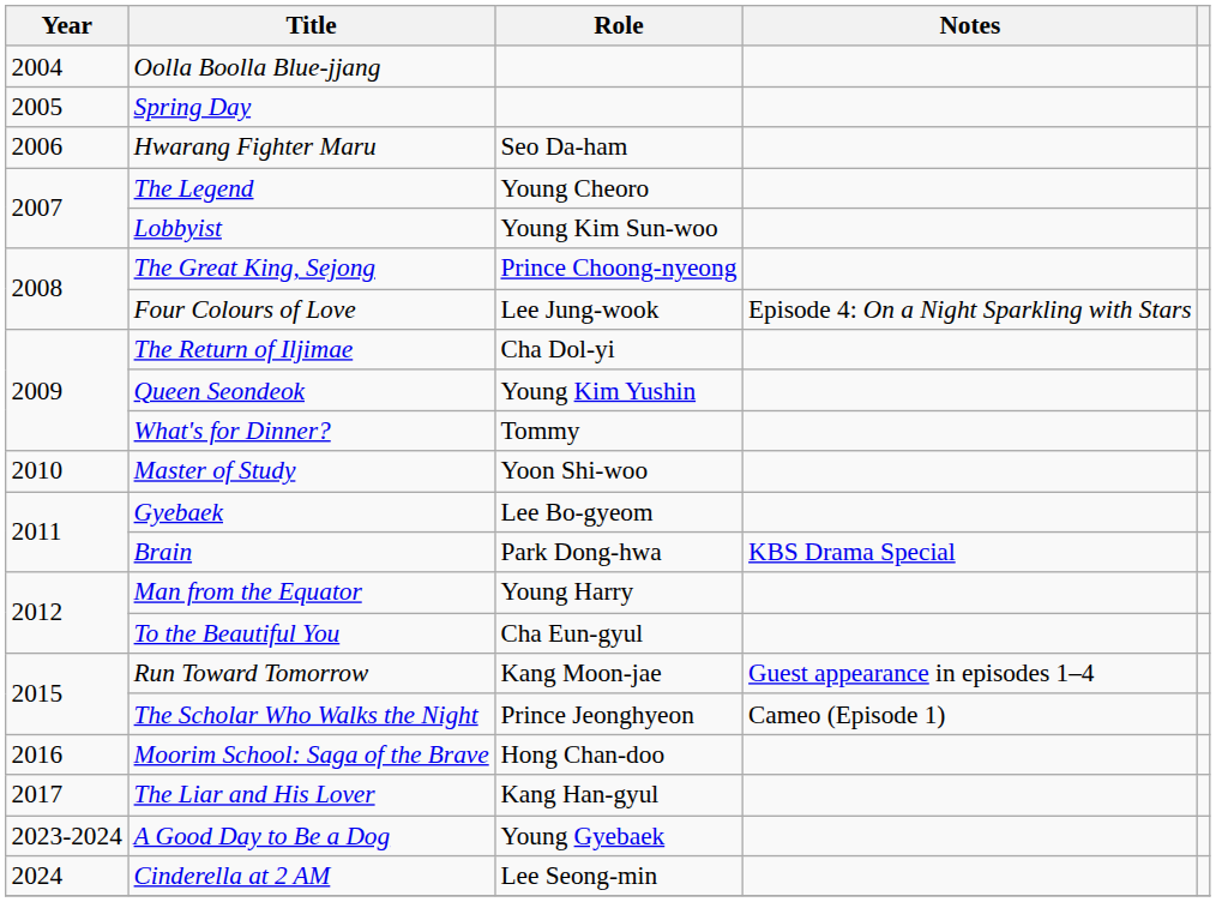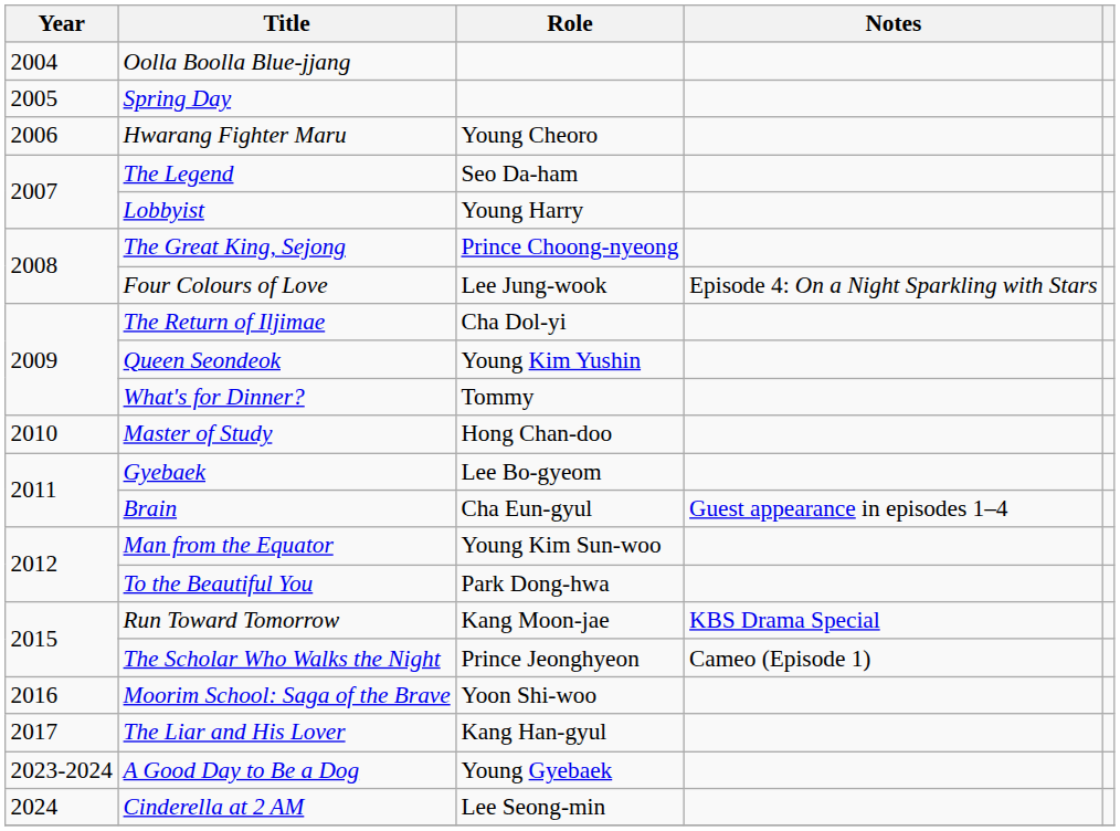 <table class="wikitable sortable">
 <tr>
 <th>Year</th>
 <th>Title</th>
 <th>Role</th>
 <th>Notes</th>
 <th class="unsortable"></th>
 </tr>
 <tr>
 <td>2004</td>
 <td><em>Oolla Boolla Blue-jjang</em></td>
 <td></td>
 <td></td>
 <td></td>
 </tr>
 <tr>
 <td>2005</td>
 <td><em><a href='#'>Spring Day</a></em></td>
 <td></td>
 <td></td>
 <td></td>
 </tr>
 <tr>
 <td>2006</td>
 <td><em>Hwarang Fighter Maru</em></td>
-<td>Seo Da-ham</td>
+<td>Young Cheoro</td>
 <td></td>
 <td></td>
 </tr>
 <tr>
 <td rowspan=2>2007</td>
 <td><em><a href='#'>The Legend</a></em></td>
-<td>Young Cheoro</td>
+<td>Seo Da-ham</td>
 <td></td>
 <td></td>
 </tr>
 <tr>
 <td><em><a href='#'>Lobbyist</a></em></td>
-<td>Young Kim Sun-woo</td>
+<td>Young Harry</td>
 <td></td>
 <td></td>
 </tr>
 <tr>
 <td rowspan=2>2008</td>
 <td><em><a href='#'>The Great King, Sejong</a></em></td>
 <td><a href='#'>Prince Choong-nyeong</a></td>
 <td></td>
 <td></td>
 </tr>
 <tr>
 <td><em>Four Colours of Love </em></td>
 <td>Lee Jung-wook</td>
 <td>Episode 4: <em>On a Night Sparkling with Stars</em></td>
 <td></td>
 </tr>
 <tr>
 <td rowspan=3>2009</td>
 <td><em><a href='#'>The Return of Iljimae</a></em></td>
 <td>Cha Dol-yi</td>
 <td></td>
 <td></td>
 </tr>
 <tr>
 <td><em><a href='#'>Queen Seondeok</a></em></td>
 <td>Young <a href='#'>Kim Yushin</a></td>
 <td></td>
 <td></td>
 </tr>
 <tr>
 <td><em><a href='#'>What's for Dinner?</a></em></td>
 <td>Tommy</td>
 <td></td>
 <td></td>
 </tr>
 <tr>
 <td>2010</td>
 <td><em><a href='#'>Master of Study</a></em></td>
-<td>Yoon Shi-woo</td>
+<td>Hong Chan-doo</td>
 <td></td>
 <td></td>
 </tr>
 <tr>
 <td rowspan=2>2011</td>
 <td><em><a href='#'>Gyebaek</a></em></td>
 <td>Lee Bo-gyeom</td>
 <td></td>
 <td></td>
 </tr>
 <tr>
 <td><em><a href='#'>Brain</a></em></td>
-<td>Park Dong-hwa</td>
-<td><a href='#'>KBS Drama Special</a></td>
+<td>Cha Eun-gyul</td>
+<td><a href='#'>Guest appearance</a> in episodes 1–4</td>
 <td></td>
 </tr>
 <tr>
 <td rowspan=2>2012</td>
 <td><em><a href='#'>Man from the Equator</a></em></td>
-<td>Young Harry</td>
+<td>Young Kim Sun-woo</td>
 <td></td>
 <td></td>
 </tr>
 <tr>
 <td><em><a href='#'>To the Beautiful You</a></em></td>
-<td>Cha Eun-gyul</td>
+<td>Park Dong-hwa</td>
 <td></td>
 <td></td>
 </tr>
 <tr>
 <td rowspan=2>2015</td>
 <td><em>Run Toward Tomorrow</em></td>
 <td>Kang Moon-jae</td>
-<td><a href='#'>Guest appearance</a> in episodes 1–4</td>
+<td><a href='#'>KBS Drama Special</a></td>
 <td></td>
 </tr>
 <tr>
 <td><em><a href='#'>The Scholar Who Walks the Night</a></em></td>
 <td>Prince Jeonghyeon</td>
 <td>Cameo (Episode 1)</td>
 <td></td>
 </tr>
 <tr>
 <td rowspan=1>2016</td>
 <td><em><a href='#'>Moorim School: Saga of the Brave</a></em></td>
-<td>Hong Chan-doo</td>
+<td>Yoon Shi-woo</td>
 <td></td>
 <td></td>
 </tr>
 <tr>
 <td>2017</td>
 <td><em><a href='#'>The Liar and His Lover</a></em></td>
 <td>Kang Han-gyul</td>
 <td></td>
 <td></td>
 </tr>
 <tr>
 <td>2023-2024</td>
 <td><em><a href='#'>A Good Day to Be a Dog</a></em></td>
 <td>Young <a href='#'>Gyebaek</a></td>
 <td></td>
 <td></td>
 </tr>
 <tr>
 <td>2024</td>
 <td><em><a href='#'>Cinderella at 2 AM</a></em></td>
 <td>Lee Seong-min</td>
 <td></td>
 <td></td>
 </tr>
 <tr>
 </tr>
 </table>
